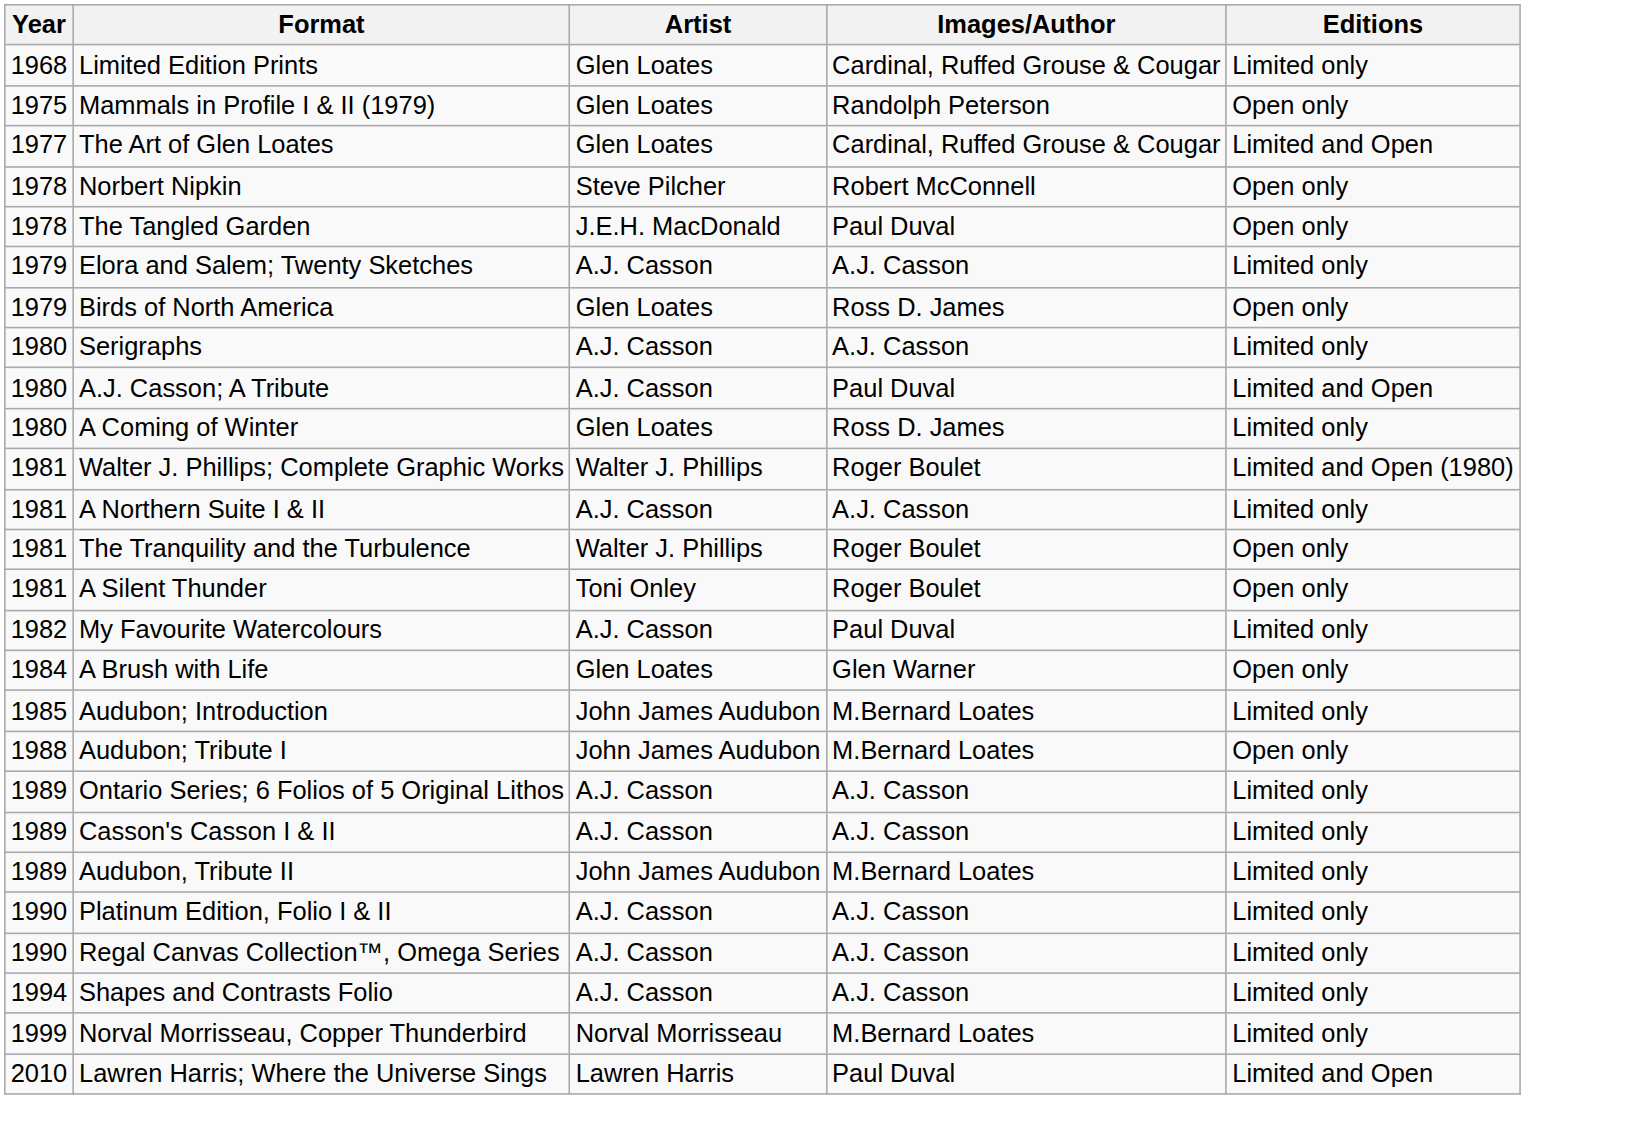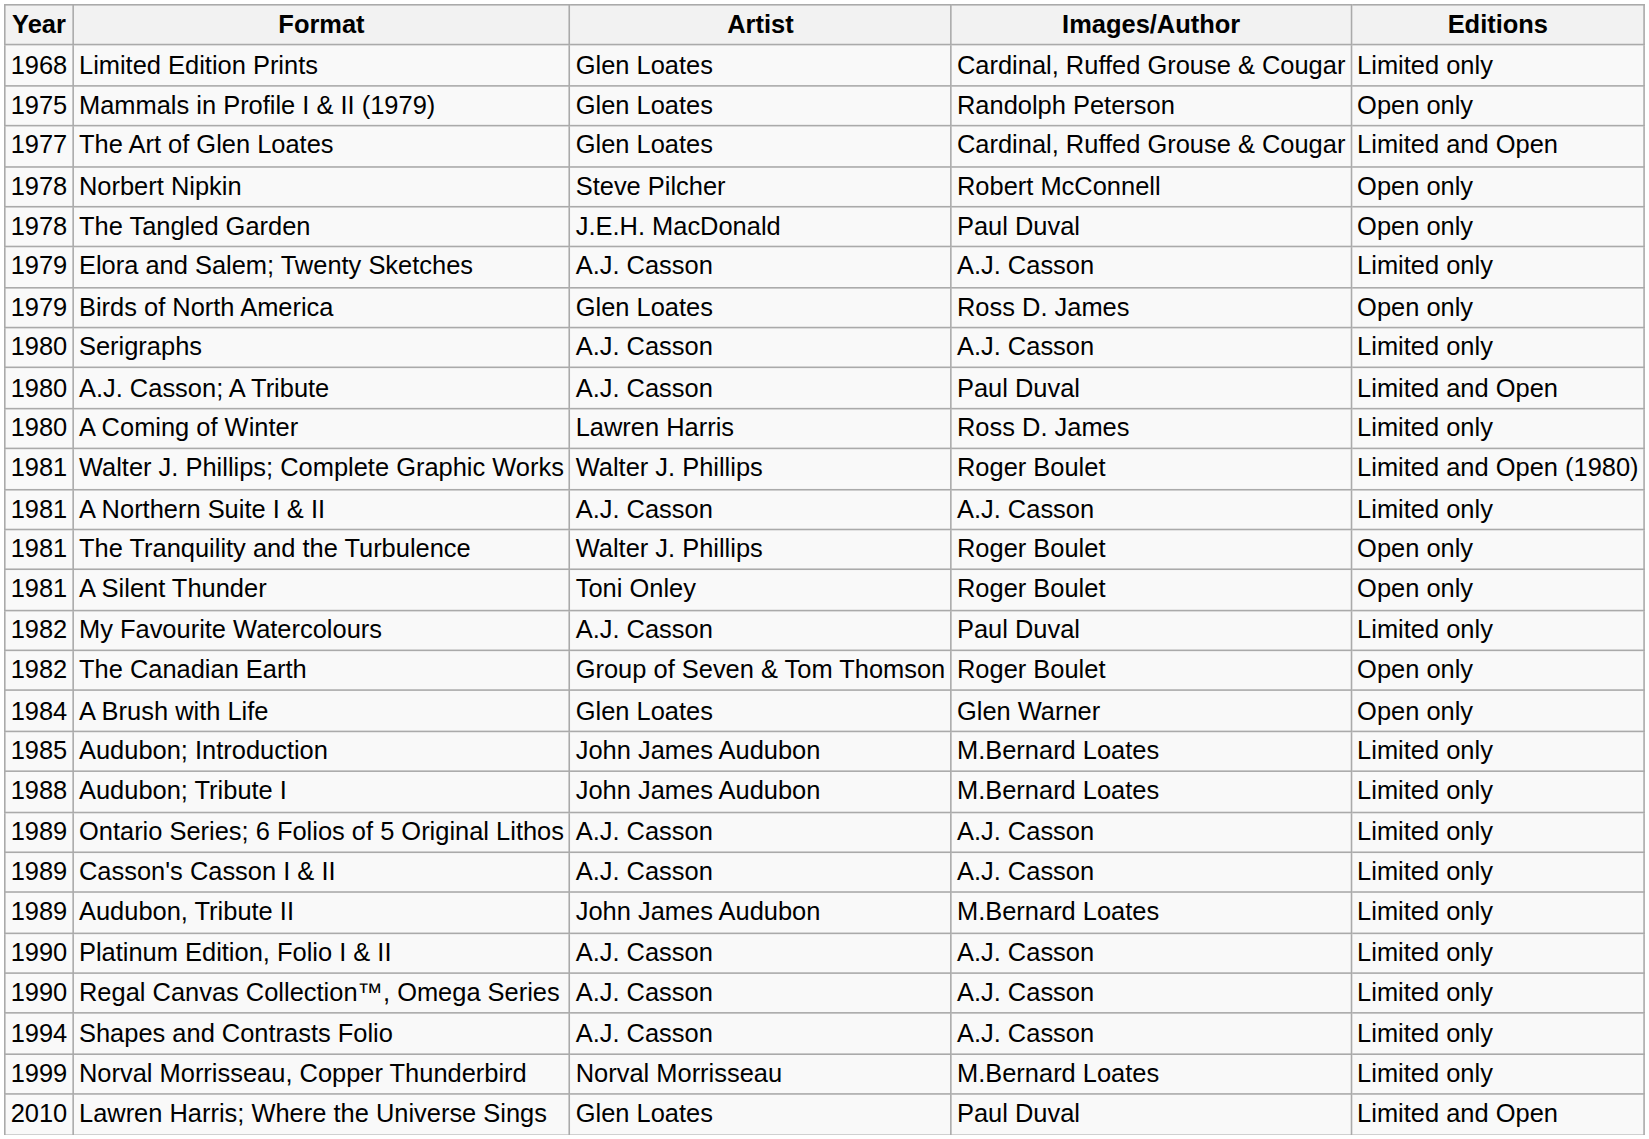 <table class="wikitable">
 <tr>
 <th>Year</th>
 <th>Format</th>
 <th>Artist</th>
 <th>Images/Author</th>
 <th>Editions</th>
 </tr>
 <tr>
 <td>1968</td>
 <td>Limited Edition Prints</td>
 <td>Glen Loates</td>
 <td>Cardinal, Ruffed Grouse & Cougar</td>
 <td>Limited only</td>
 </tr>
 <tr>
 <td>1975</td>
 <td>Mammals in Profile I & II (1979)</td>
 <td>Glen Loates</td>
 <td>Randolph Peterson</td>
 <td>Open only</td>
 </tr>
 <tr>
 <td>1977</td>
 <td>The Art of Glen Loates</td>
 <td>Glen Loates</td>
 <td>Cardinal, Ruffed Grouse & Cougar</td>
 <td>Limited and Open</td>
 </tr>
 <tr>
 <td>1978</td>
 <td>Norbert Nipkin</td>
 <td>Steve Pilcher</td>
 <td>Robert McConnell</td>
 <td>Open only</td>
 </tr>
 <tr>
 <td>1978</td>
 <td>The Tangled Garden</td>
 <td>J.E.H. MacDonald</td>
 <td>Paul Duval</td>
 <td>Open only</td>
 </tr>
 <tr>
 <td>1979</td>
 <td>Elora and Salem; Twenty Sketches</td>
 <td>A.J. Casson</td>
 <td>A.J. Casson</td>
 <td>Limited only</td>
 </tr>
 <tr>
 <td>1979</td>
 <td>Birds of North America</td>
 <td>Glen Loates</td>
 <td>Ross D. James</td>
 <td>Open only</td>
 </tr>
 <tr>
 <td>1980</td>
 <td>Serigraphs</td>
 <td>A.J. Casson</td>
 <td>A.J. Casson</td>
 <td>Limited only</td>
 </tr>
 <tr>
 <td>1980</td>
 <td>A.J. Casson; A Tribute</td>
 <td>A.J. Casson</td>
 <td>Paul Duval</td>
 <td>Limited and Open</td>
 </tr>
 <tr>
 <td>1980</td>
 <td>A Coming of Winter</td>
-<td>Glen Loates</td>
+<td>Lawren Harris</td>
 <td>Ross D. James</td>
 <td>Limited only</td>
 </tr>
 <tr>
 <td>1981</td>
 <td>Walter J. Phillips; Complete Graphic Works</td>
 <td>Walter J. Phillips</td>
 <td>Roger Boulet</td>
 <td>Limited and Open (1980)</td>
 </tr>
 <tr>
 <td>1981</td>
 <td>A Northern Suite I & II</td>
 <td>A.J. Casson</td>
 <td>A.J. Casson</td>
 <td>Limited only</td>
 </tr>
 <tr>
 <td>1981</td>
 <td>The Tranquility and the Turbulence</td>
 <td>Walter J. Phillips</td>
 <td>Roger Boulet</td>
 <td>Open only</td>
 </tr>
 <tr>
 <td>1981</td>
 <td>A Silent Thunder</td>
 <td>Toni Onley</td>
 <td>Roger Boulet</td>
 <td>Open only</td>
 </tr>
 <tr>
 <td>1982</td>
 <td>My Favourite Watercolours</td>
 <td>A.J. Casson</td>
 <td>Paul Duval</td>
 <td>Limited only</td>
 </tr>
 <tr>
+<td>1982</td>
+<td>The Canadian Earth</td>
+<td>Group of Seven & Tom Thomson</td>
+<td>Roger Boulet</td>
+<td>Open only</td>
+</tr>
+<tr>
 <td>1984</td>
 <td>A Brush with Life</td>
 <td>Glen Loates</td>
 <td>Glen Warner</td>
 <td>Open only</td>
 </tr>
 <tr>
 <td>1985</td>
 <td>Audubon; Introduction</td>
 <td>John James Audubon</td>
 <td>M.Bernard Loates</td>
 <td>Limited only</td>
 </tr>
 <tr>
 <td>1988</td>
 <td>Audubon; Tribute I</td>
 <td>John James Audubon</td>
 <td>M.Bernard Loates</td>
-<td>Open only</td>
+<td>Limited only</td>
 </tr>
 <tr>
 <td>1989</td>
 <td>Ontario Series; 6 Folios of 5 Original Lithos</td>
 <td>A.J. Casson</td>
 <td>A.J. Casson</td>
 <td>Limited only</td>
 </tr>
 <tr>
 <td>1989</td>
 <td>Casson's Casson I & II</td>
 <td>A.J. Casson</td>
 <td>A.J. Casson</td>
 <td>Limited only</td>
 </tr>
 <tr>
 <td>1989</td>
 <td>Audubon, Tribute II</td>
 <td>John James Audubon</td>
 <td>M.Bernard Loates</td>
 <td>Limited only</td>
 </tr>
 <tr>
 <td>1990</td>
 <td>Platinum Edition, Folio I & II</td>
 <td>A.J. Casson</td>
 <td>A.J. Casson</td>
 <td>Limited only</td>
 </tr>
 <tr>
 <td>1990</td>
 <td>Regal Canvas Collection™, Omega Series</td>
 <td>A.J. Casson</td>
 <td>A.J. Casson</td>
 <td>Limited only</td>
 </tr>
 <tr>
 <td>1994</td>
 <td>Shapes and Contrasts Folio</td>
 <td>A.J. Casson</td>
 <td>A.J. Casson</td>
 <td>Limited only</td>
 </tr>
 <tr>
 <td>1999</td>
 <td>Norval Morrisseau, Copper Thunderbird</td>
 <td>Norval Morrisseau</td>
 <td>M.Bernard Loates</td>
 <td>Limited only</td>
 </tr>
 <tr>
 <td>2010</td>
 <td>Lawren Harris; Where the Universe Sings</td>
-<td>Lawren Harris</td>
+<td>Glen Loates</td>
 <td>Paul Duval</td>
 <td>Limited and Open</td>
 </tr>
 </table>
